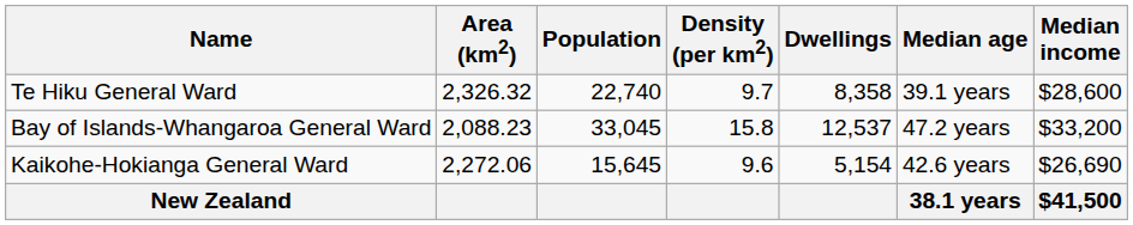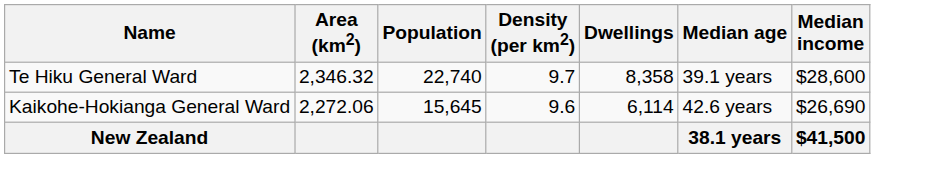 <table class="wikitable">
 <tr>
 <th>Name</th>
 <th>Area<br>(km<sup>2</sup>)</th>
 <th>Population</th>
 <th>Density<br>(per km<sup>2</sup>)</th>
 <th>Dwellings</th>
 <th>Median age</th>
 <th>Median<br>income</th>
 </tr>
 <tr>
 <td>Te Hiku General Ward</td>
-<td style="text-align:right;">2,326.32</td>
+<td style="text-align:right;">2,346.32</td>
 <td style="text-align:right;">22,740</td>
 <td style="text-align:right;">9.7</td>
 <td style="text-align:right;">8,358</td>
 <td>39.1 years</td>
 <td>$28,600</td>
 </tr>
 <tr>
-<td>Bay of Islands-Whangaroa General Ward</td>
-<td style="text-align:right;">2,088.23</td>
-<td style="text-align:right;">33,045</td>
-<td style="text-align:right;">15.8</td>
-<td style="text-align:right;">12,537</td>
-<td>47.2 years</td>
-<td>$33,200</td>
-</tr>
-<tr>
 <td>Kaikohe-Hokianga General Ward</td>
 <td style="text-align:right;">2,272.06</td>
 <td style="text-align:right;">15,645</td>
 <td style="text-align:right;">9.6</td>
-<td style="text-align:right;">5,154</td>
+<td style="text-align:right;">6,114</td>
 <td>42.6 years</td>
 <td>$26,690</td>
 </tr>
 <tr>
 <th>New Zealand</th>
 <th></th>
 <th></th>
 <th></th>
 <th></th>
 <th>38.1 years</th>
 <th style="text-align:left;">$41,500</th>
 </tr>
 </table>
